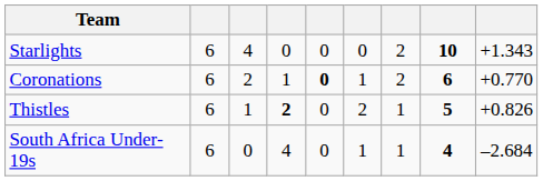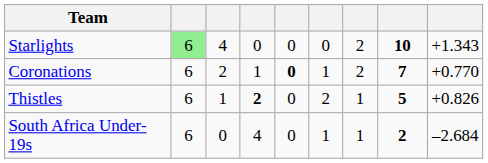 <table class="wikitable" style="text-align:center">
 <tr>
 <th width="150">Team</th>
 <th width="25"></th>
 <th width="25"></th>
 <th width="25"></th>
 <th width="25"></th>
 <th width="25"></th>
 <th width="25"></th>
 <th width="40"></th>
 <th width="45"></th>
 </tr>
 <tr>
 <td style="text-align:left"><a href='#'>Starlights</a></td>
-<td>6</td>
+<td style="background: lightgreen;">6</td>
 <td>4</td>
 <td>0</td>
 <td>0</td>
 <td>0</td>
 <td>2</td>
 <td><strong>10</strong></td>
 <td>+1.343</td>
 </tr>
 <tr>
 <td style="text-align:left"><a href='#'>Coronations</a></td>
 <td>6</td>
 <td>2</td>
 <td>1</td>
 <td><strong>0</strong></td>
 <td>1</td>
 <td>2</td>
-<td><strong>6</strong></td>
+<td><strong>7</strong></td>
 <td>+0.770</td>
 </tr>
 <tr>
 <td style="text-align:left"><a href='#'>Thistles</a></td>
 <td>6</td>
 <td>1</td>
 <td><strong>2</strong></td>
 <td>0</td>
 <td>2</td>
 <td>1</td>
 <td><strong>5</strong></td>
 <td>+0.826</td>
 </tr>
 <tr>
 <td style="text-align:left"><a href='#'>South Africa Under-19s</a></td>
 <td>6</td>
 <td>0</td>
 <td>4</td>
 <td>0</td>
 <td>1</td>
 <td>1</td>
-<td><strong>4</strong></td>
+<td><strong>2</strong></td>
 <td>–2.684</td>
 </tr>
 </table>
